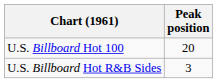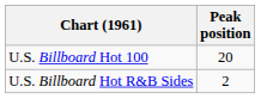 <table class="wikitable sortable">
 <tr>
 <th>Chart (1961)</th>
 <th>Peak<br>position</th>
 </tr>
 <tr>
 <td>U.S. <a href='#'><em>Billboard</em> Hot 100</a></td>
 <td align="center">20</td>
 </tr>
 <tr>
 <td>U.S. <em>Billboard</em> <a href='#'>Hot R&B Sides</a></td>
-<td align="center">3</td>
+<td align="center">2</td>
 </tr>
 </table>
